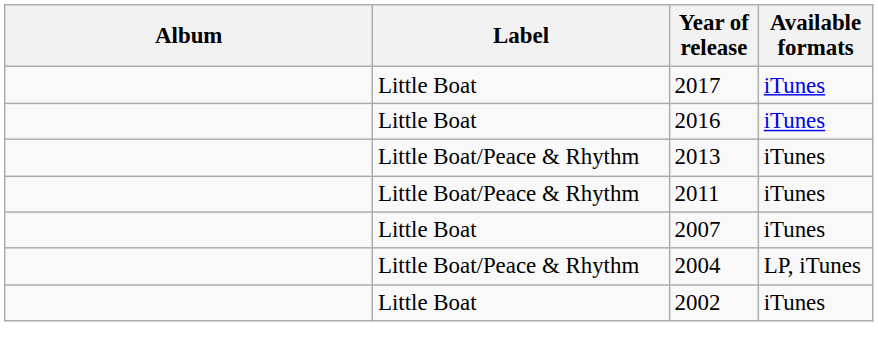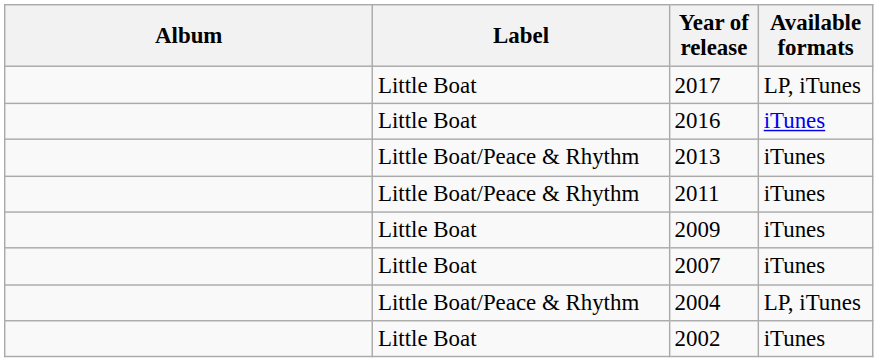 <table class="wikitable">
 <tr>
 <th width="250" centre>Album</th>
 <th width="200">Label</th>
 <th>Year of release</th>
 <th>Available formats</th>
 </tr>
 <tr>
 <td ! width="200"><em></em></td>
 <td>Little Boat</td>
 <td>2017</td>
-<td><a href='#'>iTunes</a></td>
+<td>LP, iTunes</td>
 </tr>
 <tr>
 <td ! width="200"><em></em></td>
 <td>Little Boat</td>
 <td>2016</td>
 <td><a href='#'>iTunes</a></td>
 </tr>
 <tr>
 <td ! width="200"><em></em></td>
 <td>Little Boat/Peace & Rhythm</td>
 <td>2013</td>
 <td>iTunes</td>
 </tr>
 <tr>
 <td ! width="200"><em></em></td>
 <td>Little Boat/Peace & Rhythm</td>
 <td>2011</td>
 <td>iTunes</td>
 </tr>
 <tr>
 <td ! width="200"><em></em></td>
 <td>Little Boat</td>
+<td>2009</td>
+<td>iTunes</td>
+</tr>
+<tr>
+<td ! width="200"><em></em></td>
+<td>Little Boat</td>
 <td>2007</td>
 <td>iTunes</td>
 </tr>
 <tr>
 <td ! width="200"><em></em></td>
 <td>Little Boat/Peace & Rhythm</td>
 <td>2004</td>
 <td>LP, iTunes</td>
 </tr>
 <tr>
 <td ! width="200"><em></em></td>
 <td>Little Boat</td>
 <td>2002</td>
 <td>iTunes</td>
 </tr>
 </table>
